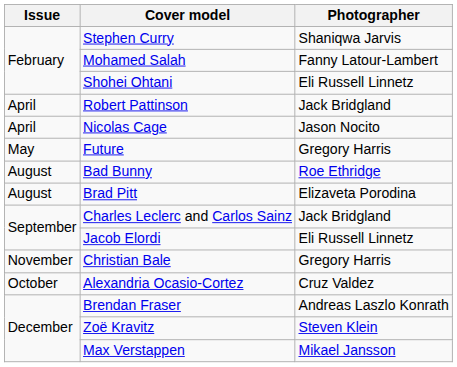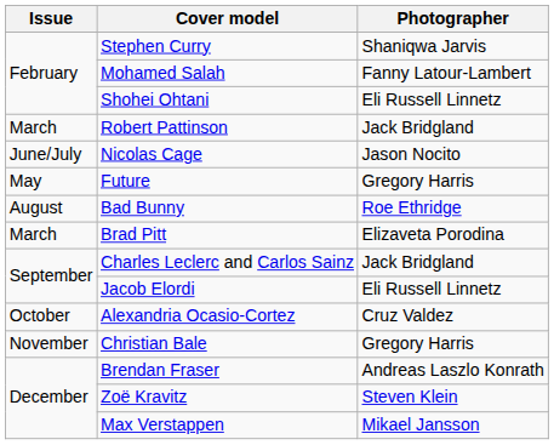 <table class="sortable wikitable">
 <tr>
 <th>Issue</th>
 <th>Cover model</th>
 <th>Photographer</th>
 </tr>
 <tr>
 <td rowspan=3>February</td>
 <td><a href='#'>Stephen Curry</a></td>
 <td>Shaniqwa Jarvis</td>
 </tr>
 <tr>
 <td><a href='#'>Mohamed Salah</a></td>
 <td>Fanny Latour-Lambert</td>
 </tr>
 <tr>
 <td><a href='#'>Shohei Ohtani</a></td>
 <td>Eli Russell Linnetz</td>
 </tr>
 <tr>
-<td>April</td>
+<td>March</td>
 <td><a href='#'>Robert Pattinson</a></td>
 <td>Jack Bridgland</td>
 </tr>
 <tr>
-<td>April</td>
+<td>June/July</td>
 <td><a href='#'>Nicolas Cage</a></td>
 <td>Jason Nocito</td>
 </tr>
 <tr>
 <td>May</td>
 <td><a href='#'>Future</a></td>
 <td>Gregory Harris</td>
 </tr>
 <tr>
 <td>August</td>
 <td><a href='#'>Bad Bunny</a></td>
 <td><a href='#'>Roe Ethridge</a></td>
 </tr>
 <tr>
-<td>August</td>
+<td>March</td>
 <td><a href='#'>Brad Pitt</a></td>
 <td>Elizaveta Porodina</td>
 </tr>
 <tr>
 <td rowspan="2">September</td>
 <td><a href='#'>Charles Leclerc</a> and <a href='#'>Carlos Sainz</a></td>
 <td>Jack Bridgland</td>
 </tr>
 <tr>
 <td><a href='#'>Jacob Elordi</a></td>
 <td>Eli Russell Linnetz</td>
 </tr>
 <tr>
+<td>October</td>
+<td><a href='#'>Alexandria Ocasio-Cortez</a></td>
+<td>Cruz Valdez</td>
+</tr>
+<tr>
 <td>November</td>
 <td><a href='#'>Christian Bale</a></td>
 <td>Gregory Harris</td>
-</tr>
-<tr>
-<td>October</td>
-<td><a href='#'>Alexandria Ocasio-Cortez</a></td>
-<td>Cruz Valdez</td>
 </tr>
 <tr>
 <td rowspan="3">December</td>
 <td><a href='#'>Brendan Fraser</a></td>
 <td>Andreas Laszlo Konrath</td>
 </tr>
 <tr>
 <td><a href='#'>Zoë Kravitz</a></td>
 <td><a href='#'>Steven Klein</a></td>
 </tr>
 <tr>
 <td><a href='#'>Max Verstappen</a></td>
 <td><a href='#'>Mikael Jansson</a></td>
 </tr>
 </table>
